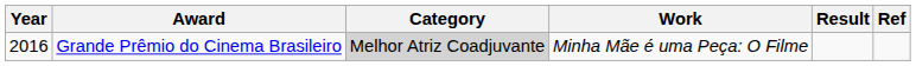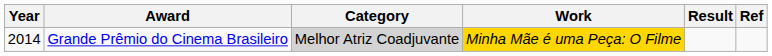 <table class="wikitable">
 <tr>
 <th>Year</th>
 <th>Award</th>
 <th>Category</th>
 <th>Work</th>
 <th>Result</th>
 <th>Ref</th>
 </tr>
 <tr>
-<td>2016</td>
+<td>2014</td>
 <td><a href='#'>Grande Prêmio do Cinema Brasileiro</a></td>
 <td style="background: lightgrey;">Melhor Atriz Coadjuvante</td>
-<td><em>Minha Mãe é uma Peça: O Filme</em></td>
+<td style="background: gold;"><em>Minha Mãe é uma Peça: O Filme</em></td>
 <td></td>
 <td></td>
 </tr>
 </table>
